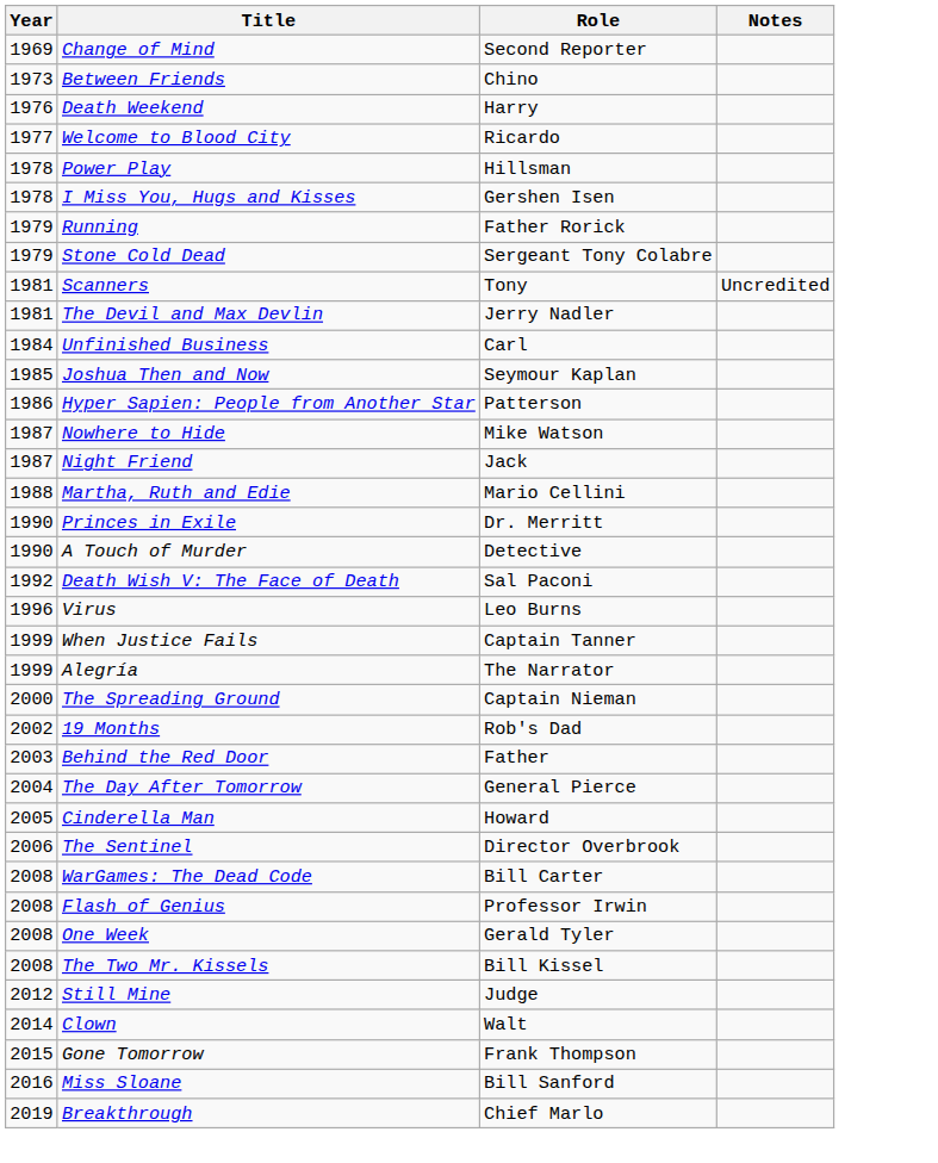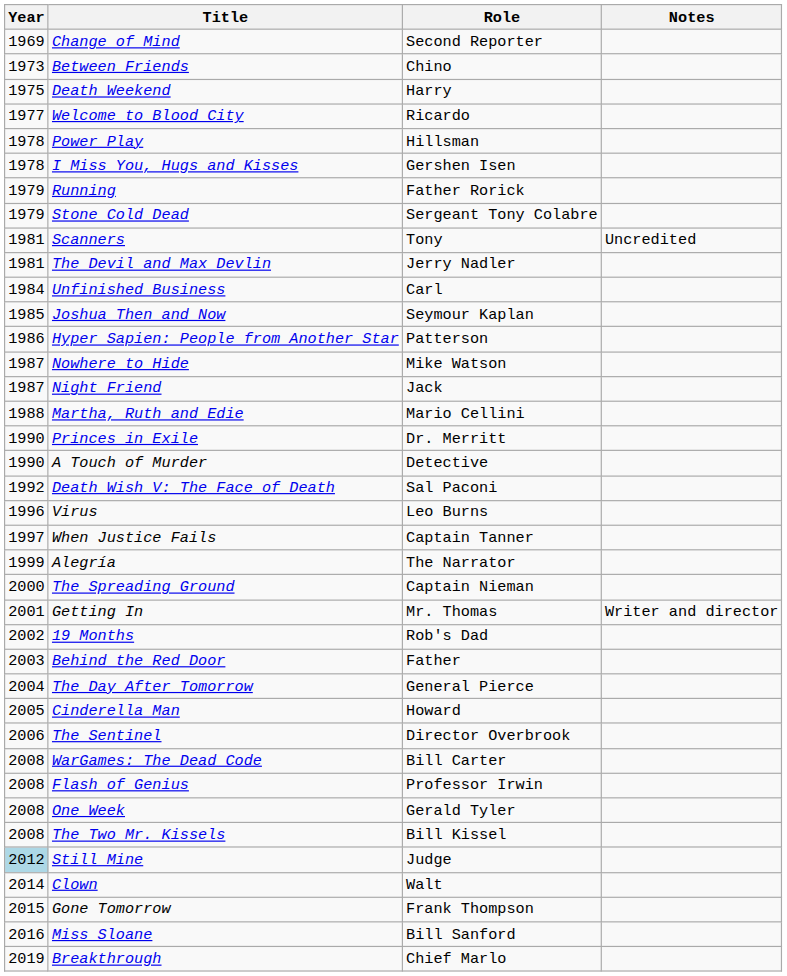 <table class="wikitable sortable">
 <tr>
 <th>Year</th>
 <th>Title</th>
 <th>Role</th>
 <th class="unsortable">Notes</th>
 </tr>
 <tr>
 <td>1969</td>
 <td><em><a href='#'>Change of Mind</a></em></td>
 <td>Second Reporter</td>
 <td></td>
 </tr>
 <tr>
 <td>1973</td>
 <td><a href='#'><em>Between Friends</em></a></td>
 <td>Chino</td>
 <td></td>
 </tr>
 <tr>
-<td>1976</td>
+<td>1975</td>
 <td><em><a href='#'>Death Weekend</a></em></td>
 <td>Harry</td>
 <td></td>
 </tr>
 <tr>
 <td>1977</td>
 <td><em><a href='#'>Welcome to Blood City</a></em></td>
 <td>Ricardo</td>
 <td></td>
 </tr>
 <tr>
 <td>1978</td>
 <td><a href='#'><em>Power Play</em></a></td>
 <td>Hillsman</td>
 <td></td>
 </tr>
 <tr>
 <td>1978</td>
 <td><em><a href='#'>I Miss You, Hugs and Kisses</a></em></td>
 <td>Gershen Isen</td>
 <td></td>
 </tr>
 <tr>
 <td>1979</td>
 <td><a href='#'><em>Running</em></a></td>
 <td>Father Rorick</td>
 <td></td>
 </tr>
 <tr>
 <td>1979</td>
 <td><em><a href='#'>Stone Cold Dead</a></em></td>
 <td>Sergeant Tony Colabre</td>
 <td></td>
 </tr>
 <tr>
 <td>1981</td>
 <td><em><a href='#'>Scanners</a></em></td>
 <td>Tony</td>
 <td>Uncredited</td>
 </tr>
 <tr>
 <td>1981</td>
 <td data-sort-value="Devil and Max Devlin, The"><em><a href='#'>The Devil and Max Devlin</a></em></td>
 <td>Jerry Nadler</td>
 <td></td>
 </tr>
 <tr>
 <td>1984</td>
 <td><a href='#'><em>Unfinished Business</em></a></td>
 <td>Carl</td>
 <td></td>
 </tr>
 <tr>
 <td>1985</td>
 <td><a href='#'><em>Joshua Then and Now</em></a></td>
 <td>Seymour Kaplan</td>
 <td></td>
 </tr>
 <tr>
 <td>1986</td>
 <td><em><a href='#'>Hyper Sapien: People from Another Star</a></em></td>
 <td>Patterson</td>
 <td></td>
 </tr>
 <tr>
 <td>1987</td>
 <td><a href='#'><em>Nowhere to Hide</em></a></td>
 <td>Mike Watson</td>
 <td></td>
 </tr>
 <tr>
 <td>1987</td>
 <td><em><a href='#'>Night Friend</a></em></td>
 <td>Jack</td>
 <td></td>
 </tr>
 <tr>
 <td>1988</td>
 <td><em><a href='#'>Martha, Ruth and Edie</a></em></td>
 <td>Mario Cellini</td>
 <td></td>
 </tr>
 <tr>
 <td>1990</td>
 <td><em><a href='#'>Princes in Exile</a></em></td>
 <td>Dr. Merritt</td>
 <td></td>
 </tr>
 <tr>
 <td>1990</td>
 <td data-sort-value="Touch of Murder, A"><em>A Touch of Murder</em></td>
 <td>Detective</td>
 <td></td>
 </tr>
 <tr>
 <td>1992</td>
 <td><em><a href='#'>Death Wish V: The Face of Death</a></em></td>
 <td>Sal Paconi</td>
 <td></td>
 </tr>
 <tr>
 <td>1996</td>
 <td><em>Virus</em></td>
 <td>Leo Burns</td>
 <td></td>
 </tr>
 <tr>
-<td>1999</td>
+<td>1997</td>
 <td><em>When Justice Fails</em></td>
 <td>Captain Tanner</td>
 <td></td>
 </tr>
 <tr>
 <td>1999</td>
 <td><em>Alegría</em></td>
 <td>The Narrator</td>
 <td></td>
 </tr>
 <tr>
 <td>2000</td>
 <td data-sort-value="Spreading Ground, The"><em><a href='#'>The Spreading Ground</a></em></td>
 <td>Captain Nieman</td>
 <td></td>
+</tr>
+<tr>
+<td>2001</td>
+<td><em>Getting In</em></td>
+<td>Mr. Thomas</td>
+<td>Writer and director</td>
 </tr>
 <tr>
 <td>2002</td>
 <td><em><a href='#'>19 Months</a></em></td>
 <td>Rob's Dad</td>
 <td></td>
 </tr>
 <tr>
 <td>2003</td>
 <td><a href='#'><em>Behind the Red Door</em></a></td>
 <td>Father</td>
 <td></td>
 </tr>
 <tr>
 <td>2004</td>
 <td data-sort-value="Day After Tomorrow, The"><em><a href='#'>The Day After Tomorrow</a></em></td>
 <td>General Pierce</td>
 <td></td>
 </tr>
 <tr>
 <td>2005</td>
 <td><em><a href='#'>Cinderella Man</a></em></td>
 <td>Howard</td>
 <td></td>
 </tr>
 <tr>
 <td>2006</td>
 <td data-sort-value="Sentinel, The"><a href='#'><em>The Sentinel</em></a></td>
 <td>Director Overbrook</td>
 <td></td>
 </tr>
 <tr>
 <td>2008</td>
 <td><em><a href='#'>WarGames: The Dead Code</a></em></td>
 <td>Bill Carter</td>
 <td></td>
 </tr>
 <tr>
 <td>2008</td>
 <td><a href='#'><em>Flash of Genius</em></a></td>
 <td>Professor Irwin</td>
 <td></td>
 </tr>
 <tr>
 <td>2008</td>
 <td><a href='#'><em>One Week</em></a></td>
 <td>Gerald Tyler</td>
 <td></td>
 </tr>
 <tr>
 <td>2008</td>
 <td data-sort-value="Two Mr. Kissels, The"><em><a href='#'>The Two Mr. Kissels</a></em></td>
 <td>Bill Kissel</td>
 <td></td>
 </tr>
 <tr>
-<td>2012</td>
+<td style="background: lightblue;">2012</td>
 <td><em><a href='#'>Still Mine</a></em></td>
 <td>Judge</td>
 <td></td>
 </tr>
 <tr>
 <td>2014</td>
 <td><a href='#'><em>Clown</em></a></td>
 <td>Walt</td>
 <td></td>
 </tr>
 <tr>
 <td>2015</td>
 <td><em>Gone Tomorrow</em></td>
 <td>Frank Thompson</td>
 <td></td>
 </tr>
 <tr>
 <td>2016</td>
 <td><em><a href='#'>Miss Sloane</a></em></td>
 <td>Bill Sanford</td>
 <td></td>
 </tr>
 <tr>
 <td>2019</td>
 <td><a href='#'><em>Breakthrough</em></a></td>
 <td>Chief Marlo</td>
 <td></td>
 </tr>
 </table>
